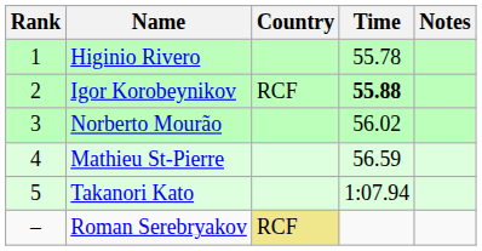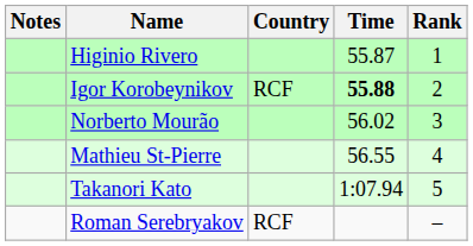 <table class="wikitable" style="text-align:center">
 <tr>
-<th>Rank</th>
+<th>Notes</th>
 <th>Name</th>
 <th>Country</th>
 <th>Time</th>
-<th>Notes</th>
+<th>Rank</th>
 </tr>
 <tr bgcolor=bbffbb>
-<td>1</td>
+<td></td>
 <td align="left"><a href='#'>Higinio Rivero</a></td>
 <td align="left"></td>
-<td>55.78</td>
-<td></td>
+<td>55.87</td>
+<td>1</td>
 </tr>
 <tr bgcolor=bbffbb>
-<td>2</td>
+<td></td>
 <td align="left"><a href='#'>Igor Korobeynikov</a></td>
 <td align="left"> RCF</td>
 <td><strong>55.88</strong></td>
-<td></td>
+<td>2</td>
 </tr>
 <tr bgcolor=bbffbb>
-<td>3</td>
+<td></td>
 <td align="left"><a href='#'>Norberto Mourão</a></td>
 <td align="left"></td>
 <td>56.02</td>
-<td></td>
+<td>3</td>
 </tr>
 <tr bgcolor=ddffdd>
-<td>4</td>
+<td></td>
 <td align="left"><a href='#'>Mathieu St-Pierre</a></td>
 <td align="left"></td>
-<td>56.59</td>
-<td></td>
+<td>56.55</td>
+<td>4</td>
 </tr>
 <tr bgcolor=ddffdd>
-<td>5</td>
+<td></td>
 <td align="left"><a href='#'>Takanori Kato</a></td>
 <td align="left"></td>
 <td>1:07.94</td>
-<td></td>
+<td>5</td>
 </tr>
 <tr>
+<td></td>
+<td align="left"><a href='#'>Roman Serebryakov</a></td>
+<td align="left"> RCF</td>
+<td></td>
 <td>–</td>
-<td align="left"><a href='#'>Roman Serebryakov</a></td>
-<td align="left" style="background: khaki;"> RCF</td>
-<td></td>
-<td></td>
 </tr>
 </table>
